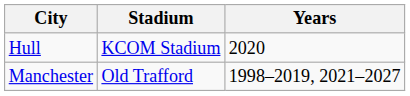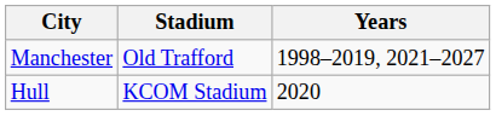 <table class="wikitable" style="text-align: left;">
 <tr>
 <th>City</th>
 <th>Stadium</th>
 <th>Years</th>
 </tr>
 <tr>
+<td style="text-align:left"> <a href='#'>Manchester</a></td>
+<td><a href='#'>Old Trafford</a></td>
+<td>1998–2019, 2021–2027</td>
+</tr>
+<tr>
 <td style="text-align:left"> <a href='#'>Hull</a></td>
 <td><a href='#'>KCOM Stadium</a></td>
 <td>2020</td>
 </tr>
-<tr>
-<td style="text-align:left"> <a href='#'>Manchester</a></td>
-<td><a href='#'>Old Trafford</a></td>
-<td>1998–2019, 2021–2027</td>
-</tr>
 </table>
